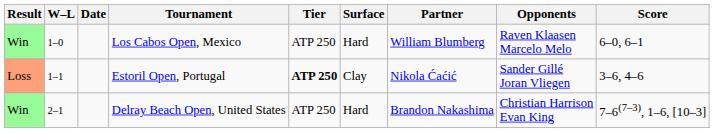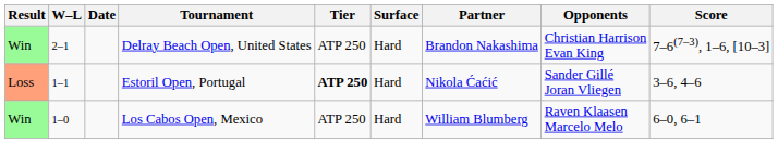 <table class="sortable wikitable">
 <tr>
 <th>Result</th>
 <th class="unsortable">W–L</th>
 <th>Date</th>
 <th>Tournament</th>
 <th>Tier</th>
 <th>Surface</th>
 <th>Partner</th>
 <th>Opponents</th>
 <th class="unsortable">Score</th>
 </tr>
 <tr>
 <td bgcolor=98fb98>Win</td>
+<td><small>2–1</small></td>
+<td><a href='#'></a></td>
+<td><a href='#'>Delray Beach Open</a>, United States</td>
+<td>ATP 250</td>
+<td>Hard</td>
+<td> <a href='#'>Brandon Nakashima</a></td>
+<td> <a href='#'>Christian Harrison</a> <br> <a href='#'>Evan King</a></td>
+<td>7–6<sup>(7–3)</sup>, 1–6, [10–3]</td>
+</tr>
+<tr>
+<td bgcolor=ffa07a>Loss</td>
+<td><small>1–1</small></td>
+<td><a href='#'></a></td>
+<td><a href='#'>Estoril Open</a>, Portugal</td>
+<td><strong>ATP 250</strong></td>
+<td>Hard</td>
+<td> <a href='#'>Nikola Ćaćić</a></td>
+<td> <a href='#'>Sander Gillé</a> <br> <a href='#'>Joran Vliegen</a></td>
+<td>3–6, 4–6</td>
+</tr>
+<tr>
+<td bgcolor=98fb98>Win</td>
 <td><small>1–0</small></td>
 <td><a href='#'></a></td>
 <td><a href='#'>Los Cabos Open</a>, Mexico</td>
 <td>ATP 250</td>
 <td>Hard</td>
 <td> <a href='#'>William Blumberg</a></td>
 <td> <a href='#'>Raven Klaasen</a><br> <a href='#'>Marcelo Melo</a></td>
 <td>6–0, 6–1</td>
 </tr>
-<tr>
-<td bgcolor=ffa07a>Loss</td>
-<td><small>1–1</small></td>
-<td><a href='#'></a></td>
-<td><a href='#'>Estoril Open</a>, Portugal</td>
-<td><strong>ATP 250</strong></td>
-<td>Clay</td>
-<td> <a href='#'>Nikola Ćaćić</a></td>
-<td> <a href='#'>Sander Gillé</a> <br> <a href='#'>Joran Vliegen</a></td>
-<td>3–6, 4–6</td>
-</tr>
-<tr>
-<td bgcolor=98fb98>Win</td>
-<td><small>2–1</small></td>
-<td><a href='#'></a></td>
-<td><a href='#'>Delray Beach Open</a>, United States</td>
-<td>ATP 250</td>
-<td>Hard</td>
-<td> <a href='#'>Brandon Nakashima</a></td>
-<td> <a href='#'>Christian Harrison</a> <br> <a href='#'>Evan King</a></td>
-<td>7–6<sup>(7–3)</sup>, 1–6, [10–3]</td>
-</tr>
 </table>
